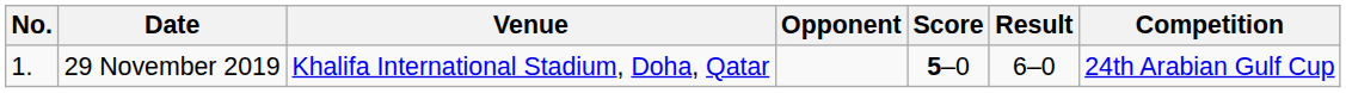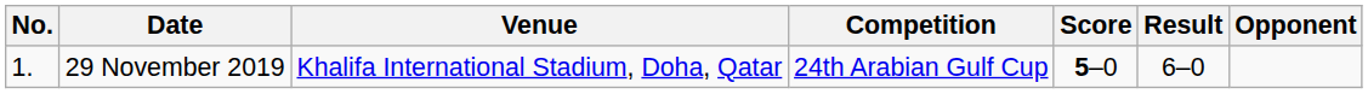 <table class="wikitable">
 <tr>
 <th>No.</th>
 <th>Date</th>
 <th>Venue</th>
-<th>Opponent</th>
+<th>Competition</th>
 <th>Score</th>
 <th>Result</th>
-<th>Competition</th>
+<th>Opponent</th>
 </tr>
 <tr>
 <td>1.</td>
 <td>29 November 2019</td>
 <td><a href='#'>Khalifa International Stadium</a>, <a href='#'>Doha</a>, <a href='#'>Qatar</a></td>
-<td></td>
+<td><a href='#'>24th Arabian Gulf Cup</a></td>
 <td align=center><strong>5</strong>–0</td>
 <td align=center>6–0</td>
-<td><a href='#'>24th Arabian Gulf Cup</a></td>
+<td></td>
 </tr>
 </table>
